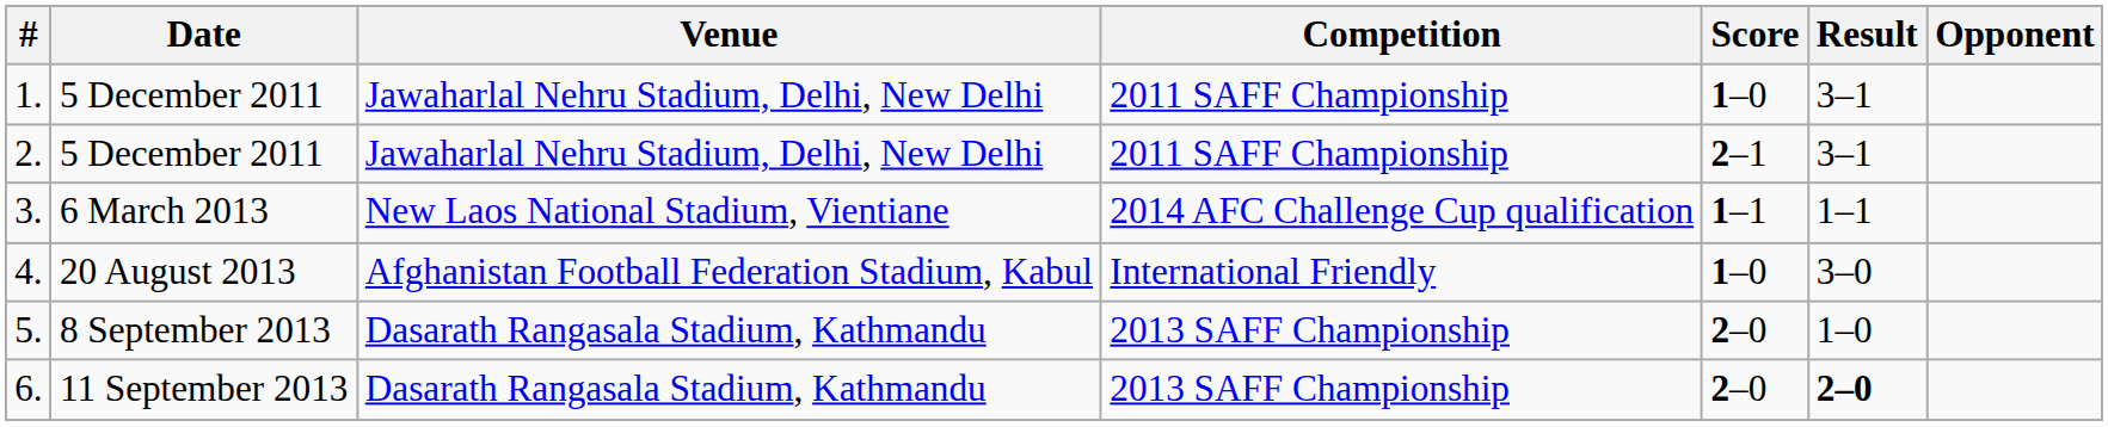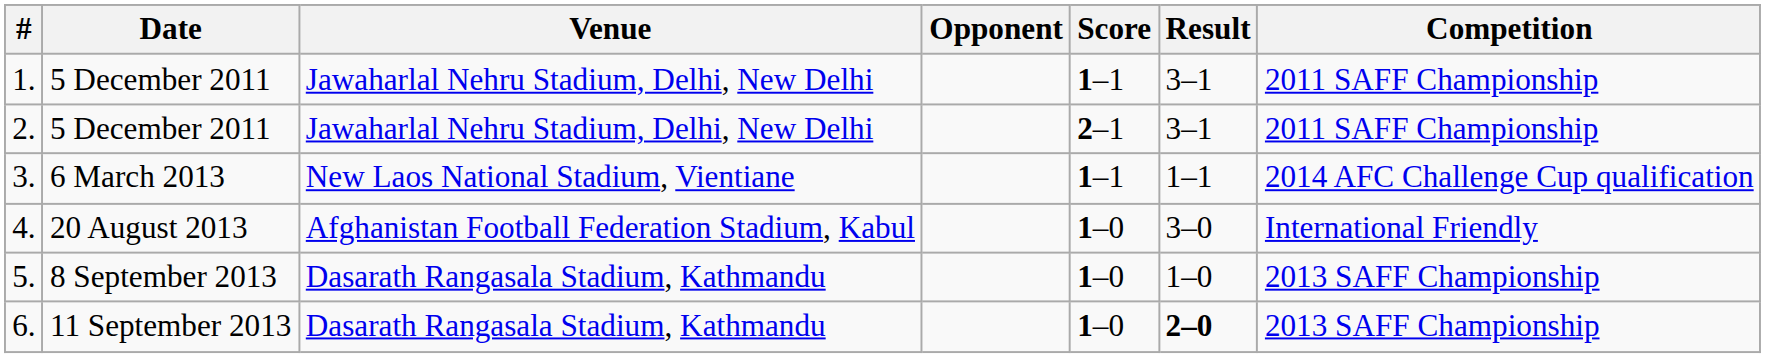 <table class="wikitable collapsible collapsed">
 <tr>
 <th>#</th>
 <th>Date</th>
 <th>Venue</th>
-<th>Competition</th>
+<th>Opponent</th>
 <th>Score</th>
 <th>Result</th>
-<th>Opponent</th>
+<th>Competition</th>
 </tr>
 <tr>
 <td>1.</td>
 <td>5 December 2011</td>
 <td><a href='#'>Jawaharlal Nehru Stadium, Delhi</a>, <a href='#'>New Delhi</a></td>
+<td></td>
+<td><strong>1</strong>–1</td>
+<td>3–1</td>
 <td><a href='#'>2011 SAFF Championship</a></td>
-<td><strong>1</strong>–0</td>
-<td>3–1</td>
-<td></td>
 </tr>
 <tr>
 <td>2.</td>
 <td>5 December 2011</td>
 <td><a href='#'>Jawaharlal Nehru Stadium, Delhi</a>, <a href='#'>New Delhi</a></td>
-<td><a href='#'>2011 SAFF Championship</a></td>
+<td></td>
 <td><strong>2</strong>–1</td>
 <td>3–1</td>
-<td></td>
+<td><a href='#'>2011 SAFF Championship</a></td>
 </tr>
 <tr>
 <td>3.</td>
 <td>6 March 2013</td>
 <td><a href='#'>New Laos National Stadium</a>, <a href='#'>Vientiane</a></td>
-<td><a href='#'>2014 AFC Challenge Cup qualification</a></td>
+<td></td>
 <td><strong>1</strong>–1</td>
 <td>1–1</td>
-<td></td>
+<td><a href='#'>2014 AFC Challenge Cup qualification</a></td>
 </tr>
 <tr>
 <td>4.</td>
 <td>20 August 2013</td>
 <td><a href='#'>Afghanistan Football Federation Stadium</a>, <a href='#'>Kabul</a></td>
-<td><a href='#'>International Friendly</a></td>
+<td></td>
 <td><strong>1</strong>–0</td>
 <td>3–0</td>
-<td></td>
+<td><a href='#'>International Friendly</a></td>
 </tr>
 <tr>
 <td>5.</td>
 <td>8 September 2013</td>
 <td><a href='#'>Dasarath Rangasala Stadium</a>, <a href='#'>Kathmandu</a></td>
+<td></td>
+<td><strong>1</strong>–0</td>
+<td>1–0</td>
 <td><a href='#'>2013 SAFF Championship</a></td>
-<td><strong>2</strong>–0</td>
-<td>1–0</td>
-<td></td>
 </tr>
 <tr>
 <td>6.</td>
 <td>11 September 2013</td>
 <td><a href='#'>Dasarath Rangasala Stadium</a>, <a href='#'>Kathmandu</a></td>
+<td></td>
+<td><strong>1</strong>–0</td>
+<td><strong>2–0</strong></td>
 <td><a href='#'>2013 SAFF Championship</a></td>
-<td><strong>2</strong>–0</td>
-<td><strong>2–0</strong></td>
-<td></td>
 </tr>
 </table>
